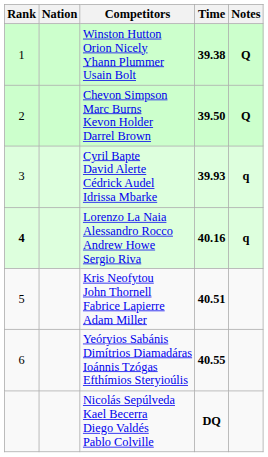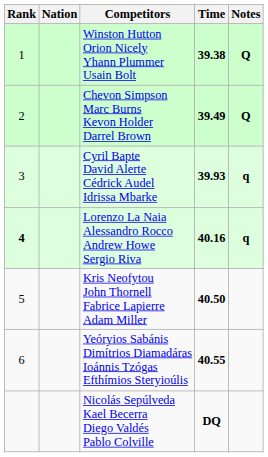 <table class="wikitable sortable" style="text-align:center">
 <tr>
 <th>Rank</th>
 <th>Nation</th>
 <th>Competitors</th>
 <th>Time</th>
 <th>Notes</th>
 </tr>
 <tr bgcolor=ccffcc>
 <td>1</td>
 <td align=left></td>
 <td align=left><a href='#'>Winston Hutton</a><br><a href='#'>Orion Nicely</a><br><a href='#'>Yhann Plummer</a><br><a href='#'>Usain Bolt</a></td>
 <td><strong>39.38</strong></td>
 <td><strong>Q</strong></td>
 </tr>
 <tr bgcolor=ccffcc>
 <td>2</td>
 <td align=left></td>
 <td align=left><a href='#'>Chevon Simpson</a><br><a href='#'>Marc Burns</a><br><a href='#'>Kevon Holder</a><br><a href='#'>Darrel Brown</a></td>
-<td><strong>39.50</strong></td>
+<td><strong>39.49</strong></td>
 <td><strong>Q</strong></td>
 </tr>
 <tr bgcolor=ddffdd>
 <td>3</td>
 <td align=left></td>
 <td align=left><a href='#'>Cyril Bapte</a><br><a href='#'>David Alerte</a><br><a href='#'>Cédrick Audel</a><br><a href='#'>Idrissa Mbarke</a></td>
 <td><strong>39.93</strong></td>
 <td><strong>q</strong></td>
 </tr>
 <tr bgcolor=ddffdd>
 <td><strong>4</strong></td>
 <td align=left></td>
 <td align=left><a href='#'>Lorenzo La Naia</a><br><a href='#'>Alessandro Rocco</a><br><a href='#'>Andrew Howe</a><br><a href='#'>Sergio Riva</a></td>
 <td><strong>40.16</strong></td>
 <td><strong>q</strong></td>
 </tr>
 <tr>
 <td>5</td>
 <td align=left></td>
 <td align=left><a href='#'>Kris Neofytou</a><br><a href='#'>John Thornell</a><br><a href='#'>Fabrice Lapierre</a><br><a href='#'>Adam Miller</a></td>
-<td><strong>40.51</strong></td>
+<td><strong>40.50</strong></td>
 <td></td>
 </tr>
 <tr>
 <td>6</td>
 <td align=left></td>
 <td align=left><a href='#'>Yeóryios Sabánis</a><br><a href='#'>Dimítrios Diamadáras</a><br><a href='#'>Ioánnis Tzógas</a><br><a href='#'>Efthímios Steryioúlis</a></td>
 <td><strong>40.55</strong></td>
 <td></td>
 </tr>
 <tr>
 <td></td>
 <td align=left></td>
 <td align=left><a href='#'>Nicolás Sepúlveda</a><br><a href='#'>Kael Becerra</a><br><a href='#'>Diego Valdés</a><br><a href='#'>Pablo Colville</a></td>
 <td><strong>DQ</strong></td>
 <td></td>
 </tr>
 </table>
